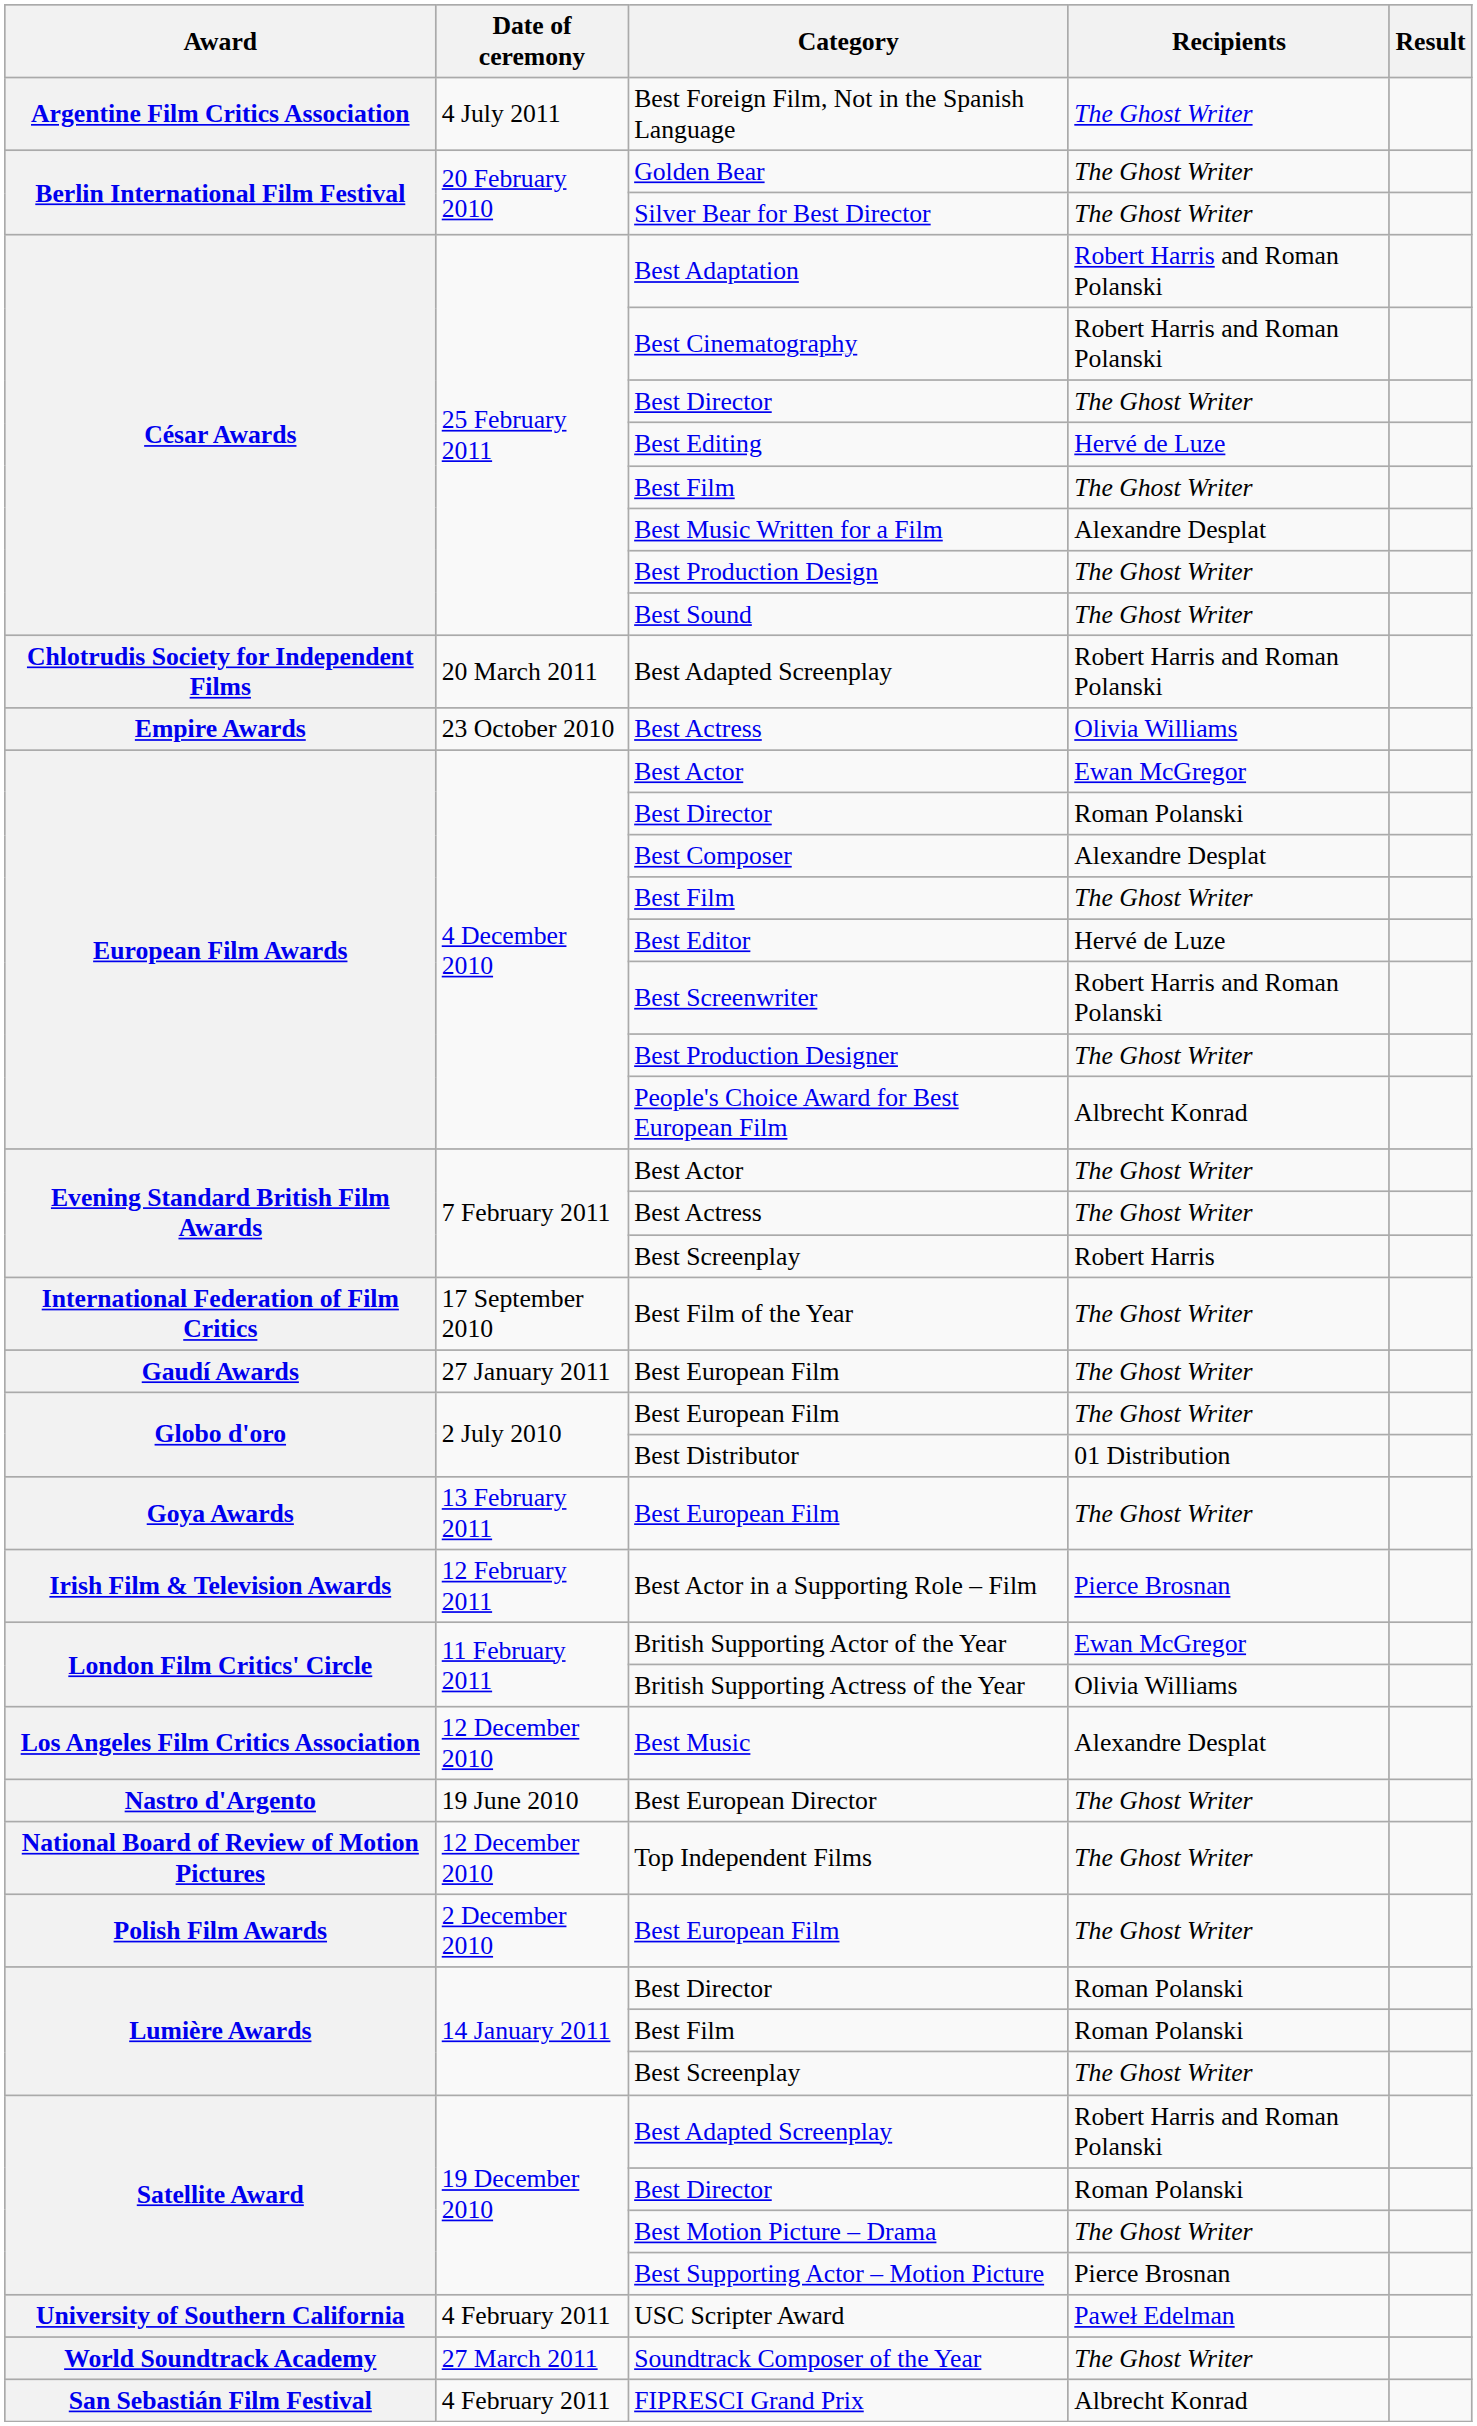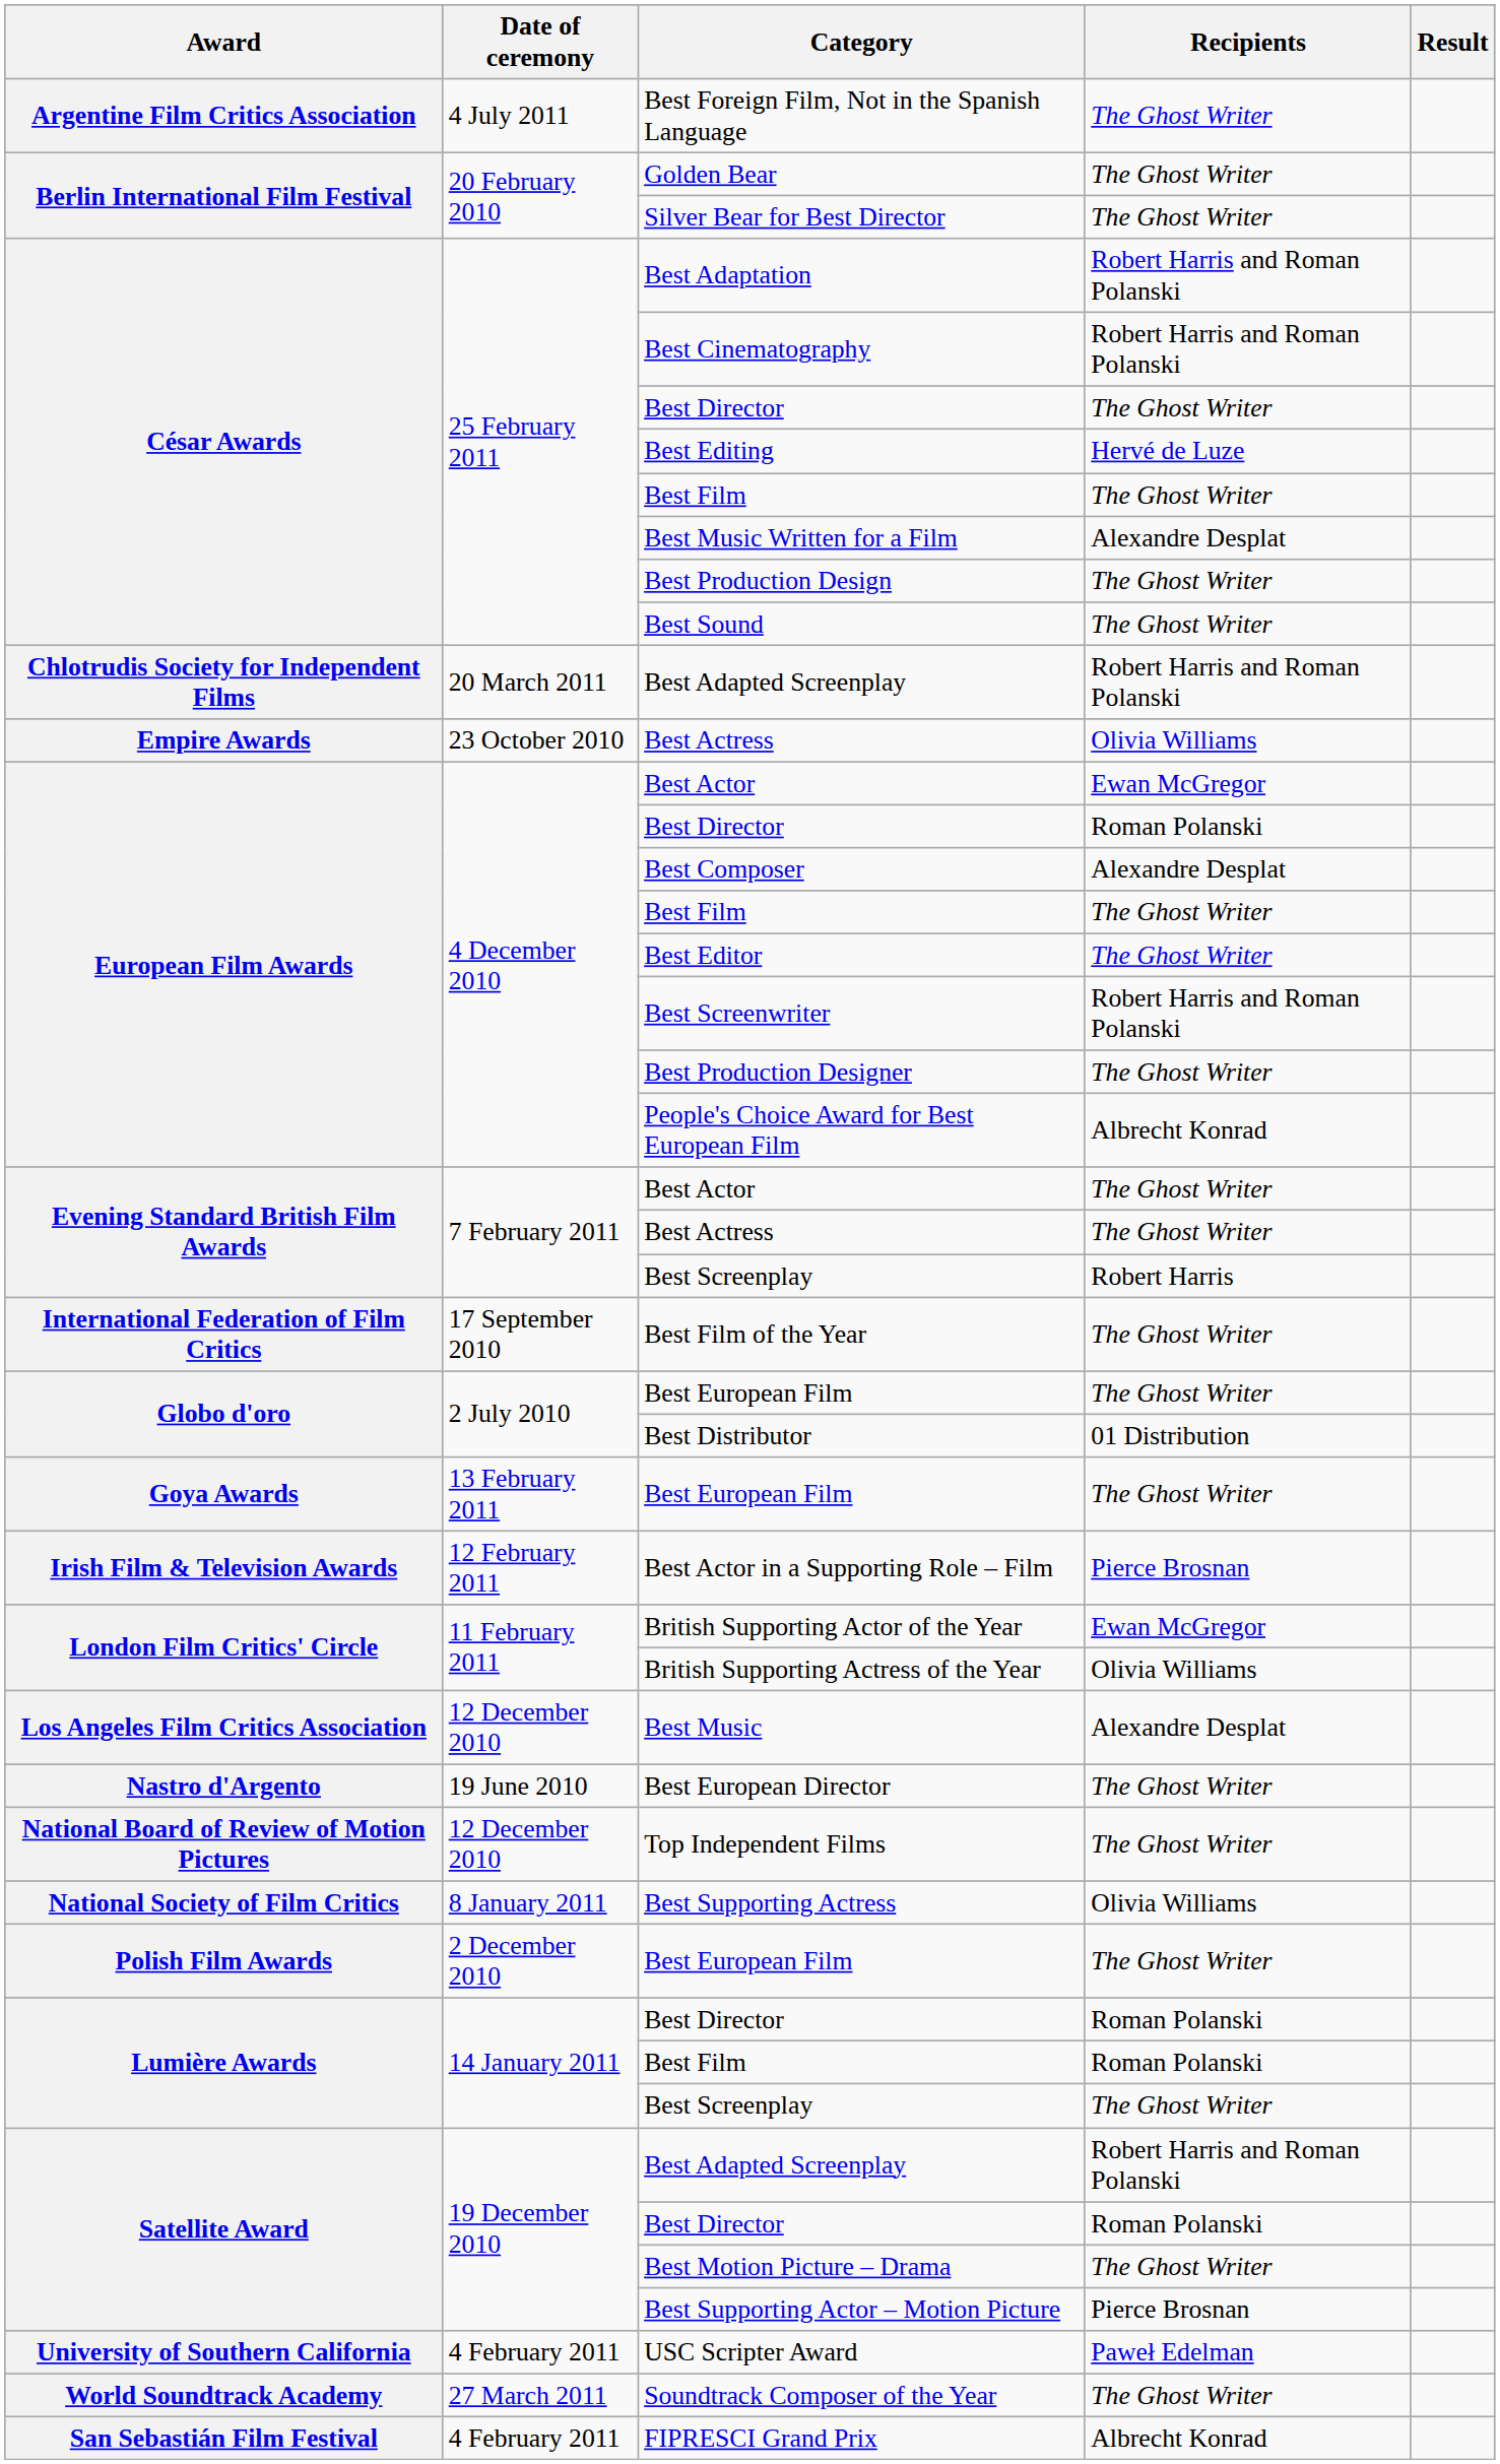 <table class="wikitable plainrowheaders sortable" style="font-size: 95%;">
 <tr>
 <th scope="col">Award</th>
 <th scope="col">Date of ceremony</th>
 <th scope="col">Category</th>
 <th scope="col">Recipients</th>
 <th scope="col">Result</th>
 </tr>
 <tr>
 <th scope="row"><a href='#'>Argentine Film Critics Association</a></th>
 <td>4 July 2011</td>
 <td>Best Foreign Film, Not in the Spanish Language</td>
 <td><em><a href='#'>The Ghost Writer</a></em></td>
 <td></td>
 </tr>
 <tr>
 <th scope="row" rowspan="2"><a href='#'>Berlin International Film Festival</a></th>
 <td rowspan="2"><a href='#'>20 February 2010</a></td>
 <td><a href='#'>Golden Bear</a></td>
 <td><em>The Ghost Writer</em></td>
 <td></td>
 </tr>
 <tr>
 <td><a href='#'>Silver Bear for Best Director</a></td>
 <td><em>The Ghost Writer</em></td>
 <td></td>
 </tr>
 <tr>
 <th scope="row" rowspan="8"><a href='#'>César Awards</a></th>
 <td rowspan="8"><a href='#'>25 February 2011</a></td>
 <td><a href='#'>Best Adaptation</a></td>
 <td><a href='#'>Robert Harris</a> and Roman Polanski</td>
 <td></td>
 </tr>
 <tr>
 <td><a href='#'>Best Cinematography</a></td>
 <td>Robert Harris and Roman Polanski</td>
 <td></td>
 </tr>
 <tr>
 <td><a href='#'>Best Director</a></td>
 <td><em>The Ghost Writer</em></td>
 <td></td>
 </tr>
 <tr>
 <td><a href='#'>Best Editing</a></td>
 <td><a href='#'>Hervé de Luze</a></td>
 <td></td>
 </tr>
 <tr>
 <td><a href='#'>Best Film</a></td>
 <td><em>The Ghost Writer</em></td>
 <td></td>
 </tr>
 <tr>
 <td><a href='#'>Best Music Written for a Film</a></td>
 <td>Alexandre Desplat</td>
 <td></td>
 </tr>
 <tr>
 <td><a href='#'>Best Production Design</a></td>
 <td><em>The Ghost Writer</em></td>
 <td></td>
 </tr>
 <tr>
 <td><a href='#'>Best Sound</a></td>
 <td><em>The Ghost Writer</em></td>
 <td></td>
 </tr>
 <tr>
 <th scope="row"><a href='#'>Chlotrudis Society for Independent Films</a></th>
 <td>20 March 2011</td>
 <td>Best Adapted Screenplay</td>
 <td>Robert Harris and Roman Polanski</td>
 <td></td>
 </tr>
 <tr>
 <th scope="row"><a href='#'>Empire Awards</a></th>
 <td>23 October 2010</td>
 <td><a href='#'>Best Actress</a></td>
 <td><a href='#'>Olivia Williams</a></td>
 <td></td>
 </tr>
 <tr>
 <th scope="row" rowspan="8"><a href='#'>European Film Awards</a></th>
 <td rowspan="8"><a href='#'>4 December 2010</a></td>
 <td><a href='#'>Best Actor</a></td>
 <td><a href='#'>Ewan McGregor</a></td>
 <td></td>
 </tr>
 <tr>
 <td><a href='#'>Best Director</a></td>
 <td>Roman Polanski</td>
 <td></td>
 </tr>
 <tr>
 <td><a href='#'>Best Composer</a></td>
 <td>Alexandre Desplat</td>
 <td></td>
 </tr>
 <tr>
 <td><a href='#'>Best Film</a></td>
 <td><em>The Ghost Writer</em></td>
 <td></td>
 </tr>
 <tr>
 <td><a href='#'>Best Editor</a></td>
-<td>Hervé de Luze</td>
+<td><em><a href='#'>The Ghost Writer</a></em></td>
 <td></td>
 </tr>
 <tr>
 <td><a href='#'>Best Screenwriter</a></td>
 <td>Robert Harris and Roman Polanski</td>
 <td></td>
 </tr>
 <tr>
 <td><a href='#'>Best Production Designer</a></td>
 <td><em>The Ghost Writer</em></td>
 <td></td>
 </tr>
 <tr>
 <td><a href='#'>People's Choice Award for Best European Film</a></td>
 <td>Albrecht Konrad</td>
 <td></td>
 </tr>
 <tr>
 <th scope="row" rowspan="3"><a href='#'>Evening Standard British Film Awards</a></th>
 <td rowspan="3">7 February 2011</td>
 <td>Best Actor</td>
 <td><em>The Ghost Writer</em></td>
 <td></td>
 </tr>
 <tr>
 <td>Best Actress</td>
 <td><em>The Ghost Writer</em></td>
 <td></td>
 </tr>
 <tr>
 <td>Best Screenplay</td>
 <td>Robert Harris</td>
 <td></td>
 </tr>
 <tr>
 <th scope="row"><a href='#'>International Federation of Film Critics</a></th>
 <td>17 September 2010</td>
 <td>Best Film of the Year</td>
-<td><em>The Ghost Writer</em></td>
-<td></td>
-</tr>
-<tr>
-<th scope="row"><a href='#'>Gaudí Awards</a></th>
-<td>27 January 2011</td>
-<td>Best European Film</td>
 <td><em>The Ghost Writer</em></td>
 <td></td>
 </tr>
 <tr>
 <th scope="row" rowspan="2"><a href='#'>Globo d'oro</a></th>
 <td rowspan="2">2 July 2010</td>
 <td>Best European Film</td>
 <td><em>The Ghost Writer</em></td>
 <td></td>
 </tr>
 <tr>
 <td>Best Distributor</td>
 <td>01 Distribution</td>
 <td></td>
 </tr>
 <tr>
 <th scope="row"><a href='#'>Goya Awards</a></th>
 <td><a href='#'>13 February 2011</a></td>
 <td><a href='#'>Best European Film</a></td>
 <td><em>The Ghost Writer</em></td>
 <td></td>
 </tr>
 <tr>
 <th scope="row"><a href='#'>Irish Film & Television Awards</a></th>
 <td><a href='#'>12 February 2011</a></td>
 <td>Best Actor in a Supporting Role – Film</td>
 <td><a href='#'>Pierce Brosnan</a></td>
 <td></td>
 </tr>
 <tr>
 <th scope="row" rowspan="2"><a href='#'>London Film Critics' Circle</a></th>
 <td rowspan="2"><a href='#'>11 February 2011</a></td>
 <td>British Supporting Actor of the Year</td>
 <td><a href='#'>Ewan McGregor</a></td>
 <td></td>
 </tr>
 <tr>
 <td>British Supporting Actress of the Year</td>
 <td>Olivia Williams</td>
 <td></td>
 </tr>
 <tr>
 <th scope="row"><a href='#'>Los Angeles Film Critics Association</a></th>
 <td><a href='#'>12 December 2010</a></td>
 <td><a href='#'>Best Music</a></td>
 <td>Alexandre Desplat</td>
 <td></td>
 </tr>
 <tr>
 <th scope="row"><a href='#'>Nastro d'Argento</a></th>
 <td>19 June 2010</td>
 <td>Best European Director</td>
 <td><em>The Ghost Writer</em></td>
 <td></td>
 </tr>
 <tr>
 <th scope="row"><a href='#'>National Board of Review of Motion Pictures</a></th>
 <td><a href='#'>12 December 2010</a></td>
 <td>Top Independent Films</td>
 <td><em>The Ghost Writer</em></td>
+<td></td>
+</tr>
+<tr>
+<th scope="row"><a href='#'>National Society of Film Critics</a></th>
+<td><a href='#'>8 January 2011</a></td>
+<td><a href='#'>Best Supporting Actress</a></td>
+<td>Olivia Williams</td>
 <td></td>
 </tr>
 <tr>
 <th scope="row"><a href='#'>Polish Film Awards</a></th>
 <td><a href='#'>2 December 2010</a></td>
 <td><a href='#'>Best European Film</a></td>
 <td><em>The Ghost Writer</em></td>
 <td></td>
 </tr>
 <tr>
 <th scope="row" rowspan="3"><a href='#'>Lumière Awards</a></th>
 <td rowspan="3"><a href='#'>14 January 2011</a></td>
 <td>Best Director</td>
 <td>Roman Polanski</td>
 <td></td>
 </tr>
 <tr>
 <td>Best Film</td>
 <td>Roman Polanski</td>
 <td></td>
 </tr>
 <tr>
 <td>Best Screenplay</td>
 <td><em>The Ghost Writer</em></td>
 <td></td>
 </tr>
 <tr>
 <th scope="row" rowspan="4"><a href='#'>Satellite Award</a></th>
 <td rowspan="4"><a href='#'>19 December 2010</a></td>
 <td><a href='#'>Best Adapted Screenplay</a></td>
 <td>Robert Harris and Roman Polanski</td>
 <td></td>
 </tr>
 <tr>
 <td><a href='#'>Best Director</a></td>
 <td>Roman Polanski</td>
 <td></td>
 </tr>
 <tr>
 <td><a href='#'>Best Motion Picture – Drama</a></td>
 <td><em>The Ghost Writer</em></td>
 <td></td>
 </tr>
 <tr>
 <td><a href='#'>Best Supporting Actor – Motion Picture</a></td>
 <td>Pierce Brosnan</td>
 <td></td>
 </tr>
 <tr>
 <th scope="row"><a href='#'>University of Southern California</a></th>
 <td>4 February 2011</td>
 <td>USC Scripter Award</td>
 <td><a href='#'>Paweł Edelman</a></td>
 <td></td>
 </tr>
 <tr>
 <th scope="row"><a href='#'>World Soundtrack Academy</a></th>
 <td><a href='#'>27 March 2011</a></td>
 <td><a href='#'>Soundtrack Composer of the Year</a></td>
 <td><em>The Ghost Writer</em></td>
 <td></td>
 </tr>
 <tr>
 <th scope="row"><a href='#'>San Sebastián Film Festival</a></th>
 <td>4 February 2011</td>
 <td><a href='#'>FIPRESCI Grand Prix</a></td>
 <td>Albrecht Konrad</td>
 <td></td>
 </tr>
 </table>
